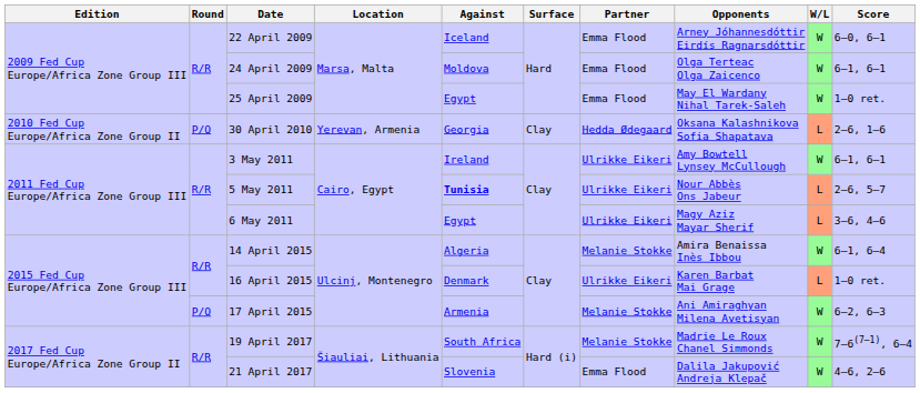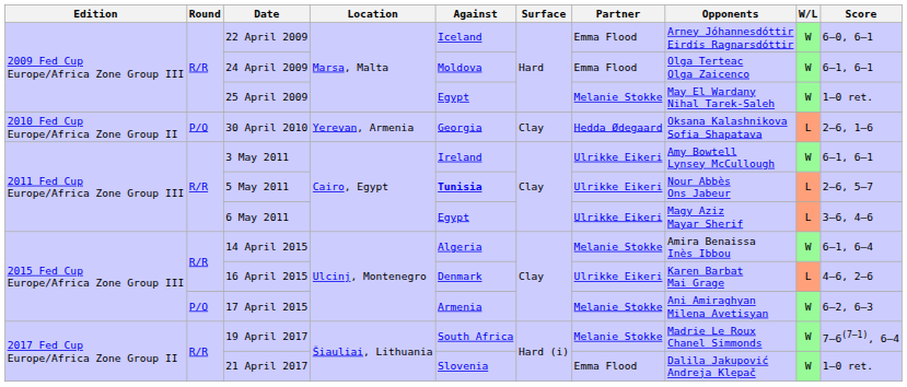 <table class=wikitable style=font-size:97%>
 <tr>
 <th>Edition</th>
 <th>Round</th>
 <th>Date</th>
 <th>Location</th>
 <th>Against</th>
 <th>Surface</th>
 <th>Partner</th>
 <th>Opponents</th>
 <th>W/L</th>
 <th>Score</th>
 </tr>
 <tr style="background:#ccccff;">
 <td rowspan="3"><a href='#'>2009 Fed Cup</a> <br> Europe/Africa Zone Group III</td>
 <td rowspan="3"><a href='#'>R/R</a></td>
 <td>22 April 2009</td>
 <td rowspan="3"><a href='#'>Marsa</a>, Malta</td>
 <td> <a href='#'>Iceland</a></td>
 <td rowspan="3">Hard</td>
 <td> Emma Flood</td>
 <td><a href='#'>Arney Jóhannesdóttir</a> <br> <a href='#'>Eirdís Ragnarsdóttir</a></td>
 <td style="text-align:center; background:#98fb98;">W</td>
 <td>6–0, 6–1</td>
 </tr>
 <tr style="background:#ccccff;">
 <td>24 April 2009</td>
 <td> <a href='#'>Moldova</a></td>
 <td> Emma Flood</td>
 <td><a href='#'>Olga Terteac</a> <br> <a href='#'>Olga Zaicenco</a></td>
 <td style="text-align:center; background:#98fb98;">W</td>
 <td>6–1, 6–1</td>
 </tr>
 <tr style="background:#ccccff;">
 <td>25 April 2009</td>
 <td> <a href='#'>Egypt</a></td>
-<td> Emma Flood</td>
+<td> <a href='#'>Melanie Stokke</a></td>
 <td><a href='#'>May El Wardany</a> <br> <a href='#'>Nihal Tarek-Saleh</a></td>
 <td style="text-align:center; background:#98fb98;">W</td>
 <td>1–0 ret.</td>
 </tr>
 <tr style="background:#ccccff;">
 <td rowspan="1"><a href='#'>2010 Fed Cup</a> <br> Europe/Africa Zone Group II</td>
 <td rowspan="1"><a href='#'>P/O</a></td>
 <td>30 April 2010</td>
 <td rowspan="1"><a href='#'>Yerevan</a>, Armenia</td>
 <td> <a href='#'>Georgia</a></td>
 <td rowspan="1">Clay</td>
 <td> <a href='#'>Hedda Ødegaard</a></td>
 <td><a href='#'>Oksana Kalashnikova</a> <br> <a href='#'>Sofia Shapatava</a></td>
 <td style="text-align:center; background:#ffa07a;">L</td>
 <td>2–6, 1–6</td>
 </tr>
 <tr style="background:#ccf;">
 <td rowspan="3"><a href='#'>2011 Fed Cup</a> <br> Europe/Africa Zone Group III</td>
 <td rowspan="3"><a href='#'>R/R</a></td>
 <td>3 May 2011</td>
 <td rowspan="3"><a href='#'>Cairo</a>, Egypt</td>
 <td> <a href='#'>Ireland</a></td>
 <td rowspan="3">Clay</td>
 <td> <a href='#'>Ulrikke Eikeri</a></td>
 <td><a href='#'>Amy Bowtell</a> <br> <a href='#'>Lynsey McCullough</a></td>
 <td style="text-align:center; background:#98fb98;">W</td>
 <td>6–1, 6–1</td>
 </tr>
 <tr style="background:#ccf;">
 <td>5 May 2011</td>
 <td><strong> <a href='#'>Tunisia</a></strong></td>
 <td> <a href='#'>Ulrikke Eikeri</a></td>
 <td><a href='#'>Nour Abbès</a> <br> <a href='#'>Ons Jabeur</a></td>
 <td style="text-align:center; background:#ffa07a;">L</td>
 <td>2–6, 5–7</td>
 </tr>
 <tr style="background:#ccf;">
 <td>6 May 2011</td>
 <td> <a href='#'>Egypt</a></td>
 <td> <a href='#'>Ulrikke Eikeri</a></td>
 <td><a href='#'>Magy Aziz</a> <br> <a href='#'>Mayar Sherif</a></td>
 <td style="text-align:center; background:#ffa07a;">L</td>
 <td>3–6, 4–6</td>
 </tr>
 <tr style="background:#ccccff;">
 <td rowspan="3"><a href='#'>2015 Fed Cup</a> <br> Europe/Africa Zone Group III</td>
 <td rowspan="2"><a href='#'>R/R</a></td>
 <td>14 April 2015</td>
 <td rowspan="3"><a href='#'>Ulcinj</a>, Montenegro</td>
 <td> <a href='#'>Algeria</a></td>
 <td rowspan="3">Clay</td>
 <td> <a href='#'>Melanie Stokke</a></td>
 <td>Amira Benaissa <br> <a href='#'>Inès Ibbou</a></td>
 <td style="text-align:center; background:#98fb98;">W</td>
 <td>6–1, 6–4</td>
 </tr>
 <tr style="background:#ccf;">
 <td>16 April 2015</td>
 <td> <a href='#'>Denmark</a></td>
 <td> <a href='#'>Ulrikke Eikeri</a></td>
 <td><a href='#'>Karen Barbat</a> <br> <a href='#'>Mai Grage</a></td>
 <td style="text-align:center; background:#ffa07a;">L</td>
-<td>1–0 ret.</td>
+<td>4–6, 2–6</td>
 </tr>
 <tr style="background:#ccccff;">
 <td rowspan="1"><a href='#'>P/O</a></td>
 <td>17 April 2015</td>
 <td> <a href='#'>Armenia</a></td>
 <td> <a href='#'>Melanie Stokke</a></td>
 <td><a href='#'>Ani Amiraghyan</a> <br> <a href='#'>Milena Avetisyan</a></td>
 <td style="text-align:center; background:#98fb98;">W</td>
 <td>6–2, 6–3</td>
 </tr>
 <tr style="background:#ccf;">
 <td rowspan="2"><a href='#'>2017 Fed Cup</a> <br> Europe/Africa Zone Group II</td>
 <td rowspan="2"><a href='#'>R/R</a></td>
 <td>19 April 2017</td>
 <td rowspan="2"><a href='#'>Šiauliai</a>, Lithuania</td>
 <td> <a href='#'>South Africa</a></td>
 <td rowspan="2">Hard (i)</td>
 <td> <a href='#'>Melanie Stokke</a></td>
 <td><a href='#'>Madrie Le Roux</a> <br> <a href='#'>Chanel Simmonds</a></td>
 <td style="text-align:center; background:#98fb98;">W</td>
 <td>7–6<sup>(7–1)</sup>, 6–4</td>
 </tr>
 <tr style="background:#ccf;">
 <td>21 April 2017</td>
 <td> <a href='#'>Slovenia</a></td>
 <td> Emma Flood</td>
 <td><a href='#'>Dalila Jakupović</a> <br> <a href='#'>Andreja Klepač</a></td>
 <td style="text-align:center; background:#98fb98;">W</td>
-<td>4–6, 2–6</td>
+<td>1–0 ret.</td>
 </tr>
 </table>
